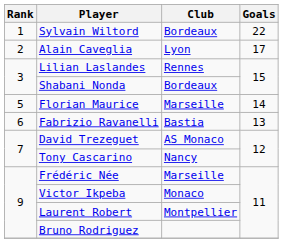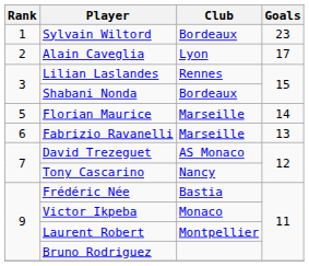 <table class="wikitable">
 <tr>
 <th scope="col">Rank</th>
 <th scope="col">Player</th>
 <th scope="col">Club</th>
 <th scope="col">Goals</th>
 </tr>
 <tr>
 <td style="text-align: center;">1</td>
 <td> <a href='#'>Sylvain Wiltord</a></td>
 <td><a href='#'>Bordeaux</a></td>
-<td style="text-align: center;">22</td>
+<td style="text-align: center;">23</td>
 </tr>
 <tr>
 <td style="text-align: center;">2</td>
 <td> <a href='#'>Alain Caveglia</a></td>
 <td><a href='#'>Lyon</a></td>
 <td style="text-align: center;">17</td>
 </tr>
 <tr>
 <td style="text-align: center;" rowspan="2">3</td>
 <td align="left"> <a href='#'>Lilian Laslandes</a></td>
 <td align="left"><a href='#'>Rennes</a></td>
 <td style="text-align: center;" rowspan="2">15</td>
 </tr>
 <tr>
 <td align="left"> <a href='#'>Shabani Nonda</a></td>
 <td align="left"><a href='#'>Bordeaux</a></td>
 </tr>
 <tr>
 <td style="text-align: center;">5</td>
 <td> <a href='#'>Florian Maurice</a></td>
 <td><a href='#'>Marseille</a></td>
 <td style="text-align: center;">14</td>
 </tr>
 <tr>
 <td style="text-align: center;">6</td>
 <td> <a href='#'>Fabrizio Ravanelli</a></td>
-<td><a href='#'>Bastia</a></td>
+<td><a href='#'>Marseille</a></td>
 <td style="text-align: center;">13</td>
 </tr>
 <tr>
 <td style="text-align: center;" rowspan="2">7</td>
 <td> <a href='#'>David Trezeguet</a></td>
 <td><a href='#'>AS Monaco</a></td>
 <td style="text-align: center;" rowspan="2">12</td>
 </tr>
 <tr>
 <td> <a href='#'>Tony Cascarino</a></td>
 <td><a href='#'>Nancy</a></td>
 </tr>
 <tr>
 <td style="text-align: center;" rowspan="4">9</td>
 <td> <a href='#'>Frédéric Née</a></td>
-<td><a href='#'>Marseille</a></td>
+<td><a href='#'>Bastia</a></td>
 <td style="text-align: center;" rowspan="4">11</td>
 </tr>
 <tr>
 <td> <a href='#'>Victor Ikpeba</a></td>
 <td><a href='#'>Monaco</a></td>
 </tr>
 <tr>
 <td> <a href='#'>Laurent Robert</a></td>
 <td><a href='#'>Montpellier</a></td>
 </tr>
 <tr>
 <td> <a href='#'>Bruno Rodriguez</a></td>
 <td></td>
 </tr>
 <tr>
 </tr>
 </table>
